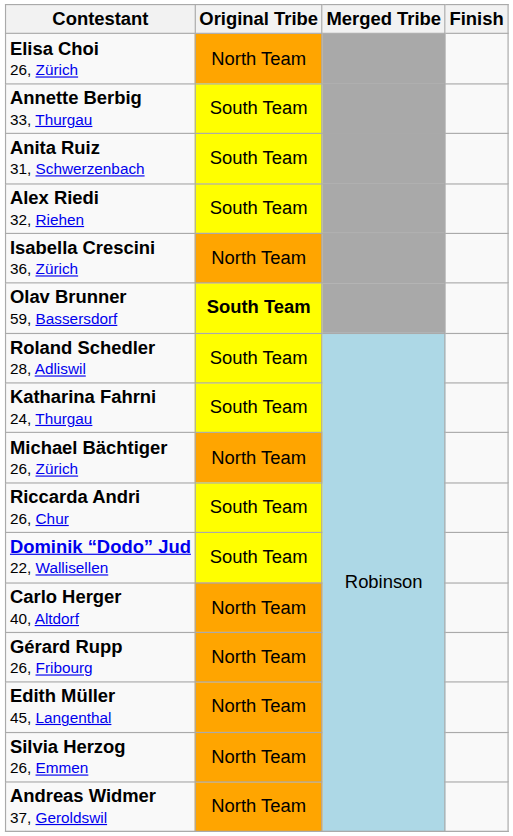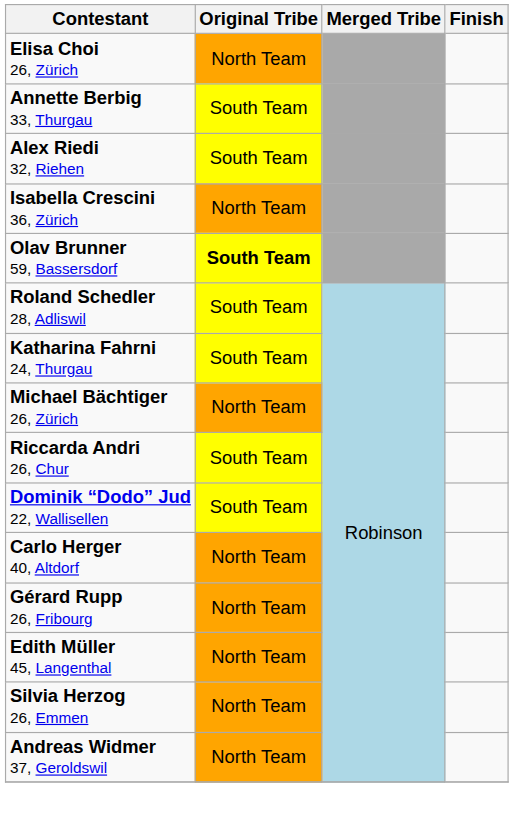 <table class="wikitable sortable" style="margin:auto; text-align:center">
 <tr>
 <th>Contestant</th>
 <th>Original Tribe</th>
 <th>Merged Tribe</th>
 <th>Finish</th>
 </tr>
 <tr>
 <td align="left"><strong>Elisa Choi</strong><br><small>26, <a href='#'>Zürich</a></small></td>
 <td bgcolor="orange">North Team</td>
 <td bgcolor="darkgrey"></td>
 <td></td>
 </tr>
 <tr>
 <td align="left"><strong>Annette Berbig</strong><br><small>33, <a href='#'>Thurgau</a></small></td>
-<td bgcolor="yellow">South Team</td>
-<td bgcolor="darkgrey"></td>
-<td></td>
-</tr>
-<tr>
-<td align="left"><strong>Anita Ruiz</strong><br><small>31, <a href='#'>Schwerzenbach</a></small></td>
 <td bgcolor="yellow">South Team</td>
 <td bgcolor="darkgrey"></td>
 <td></td>
 </tr>
 <tr>
 <td align="left"><strong>Alex Riedi</strong><br><small>32, <a href='#'>Riehen</a></small></td>
 <td bgcolor="yellow">South Team</td>
 <td bgcolor="darkgrey"></td>
 <td></td>
 </tr>
 <tr>
 <td align="left"><strong>Isabella Crescini</strong><br><small>36, <a href='#'>Zürich</a></small></td>
 <td bgcolor="orange">North Team</td>
 <td bgcolor="darkgrey"></td>
 <td></td>
 </tr>
 <tr>
 <td align="left"><strong>Olav Brunner</strong><br><small>59, <a href='#'>Bassersdorf</a></small></td>
 <td bgcolor="yellow"><strong>South Team</strong></td>
 <td bgcolor="darkgrey"></td>
 <td></td>
 </tr>
 <tr>
 <td align="left"><strong>Roland Schedler</strong><br><small>28, <a href='#'>Adliswil</a></small></td>
 <td bgcolor="yellow">South Team</td>
 <td rowspan="10" bgcolor="lightblue">Robinson</td>
 <td></td>
 </tr>
 <tr>
 <td align="left"><strong>Katharina Fahrni</strong><br><small>24, <a href='#'>Thurgau</a></small></td>
 <td bgcolor="yellow">South Team</td>
 <td></td>
 </tr>
 <tr>
 <td align="left"><strong>Michael Bächtiger</strong><br><small>26, <a href='#'>Zürich</a></small></td>
 <td bgcolor="orange">North Team</td>
 <td></td>
 </tr>
 <tr>
 <td align="left"><strong>Riccarda Andri</strong><br><small>26, <a href='#'>Chur</a></small></td>
 <td bgcolor="yellow">South Team</td>
 <td></td>
 </tr>
 <tr>
 <td align="left"><strong><a href='#'>Dominik “Dodo” Jud</a></strong><br><small>22, <a href='#'>Wallisellen</a></small></td>
 <td bgcolor="yellow">South Team</td>
 <td></td>
 </tr>
 <tr>
 <td align="left"><strong>Carlo Herger</strong><br><small>40, <a href='#'>Altdorf</a></small></td>
 <td bgcolor="orange">North Team</td>
 <td></td>
 </tr>
 <tr>
 <td align="left"><strong>Gérard Rupp</strong><br><small>26, <a href='#'>Fribourg</a></small></td>
 <td bgcolor="orange">North Team</td>
 <td></td>
 </tr>
 <tr>
 <td align="left"><strong>Edith Müller</strong><br><small>45, <a href='#'>Langenthal</a></small></td>
 <td bgcolor="orange">North Team</td>
 <td></td>
 </tr>
 <tr>
 <td align="left"><strong>Silvia Herzog</strong><br><small>26, <a href='#'>Emmen</a></small></td>
 <td bgcolor="orange">North Team</td>
 <td></td>
 </tr>
 <tr>
 <td align="left"><strong>Andreas Widmer</strong><br><small>37, <a href='#'>Geroldswil</a></small></td>
 <td bgcolor="orange">North Team</td>
 <td></td>
 </tr>
 <tr>
 </tr>
 </table>
